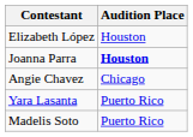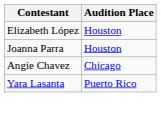 <table class="wikitable">
 <tr>
 <th>Contestant</th>
 <th>Audition Place</th>
 </tr>
 <tr>
 <td>Elizabeth López</td>
 <td><a href='#'>Houston</a></td>
 </tr>
 <tr>
 <td>Joanna Parra</td>
-<td><strong><a href='#'>Houston</a></strong></td>
+<td><a href='#'>Houston</a></td>
 </tr>
 <tr>
 <td>Angie Chavez</td>
 <td><a href='#'>Chicago</a></td>
 </tr>
 <tr>
 <td><a href='#'>Yara Lasanta</a></td>
 <td><a href='#'>Puerto Rico</a></td>
 </tr>
-<tr>
-<td>Madelis Soto</td>
-<td><a href='#'>Puerto Rico</a></td>
-</tr>
 </table>
